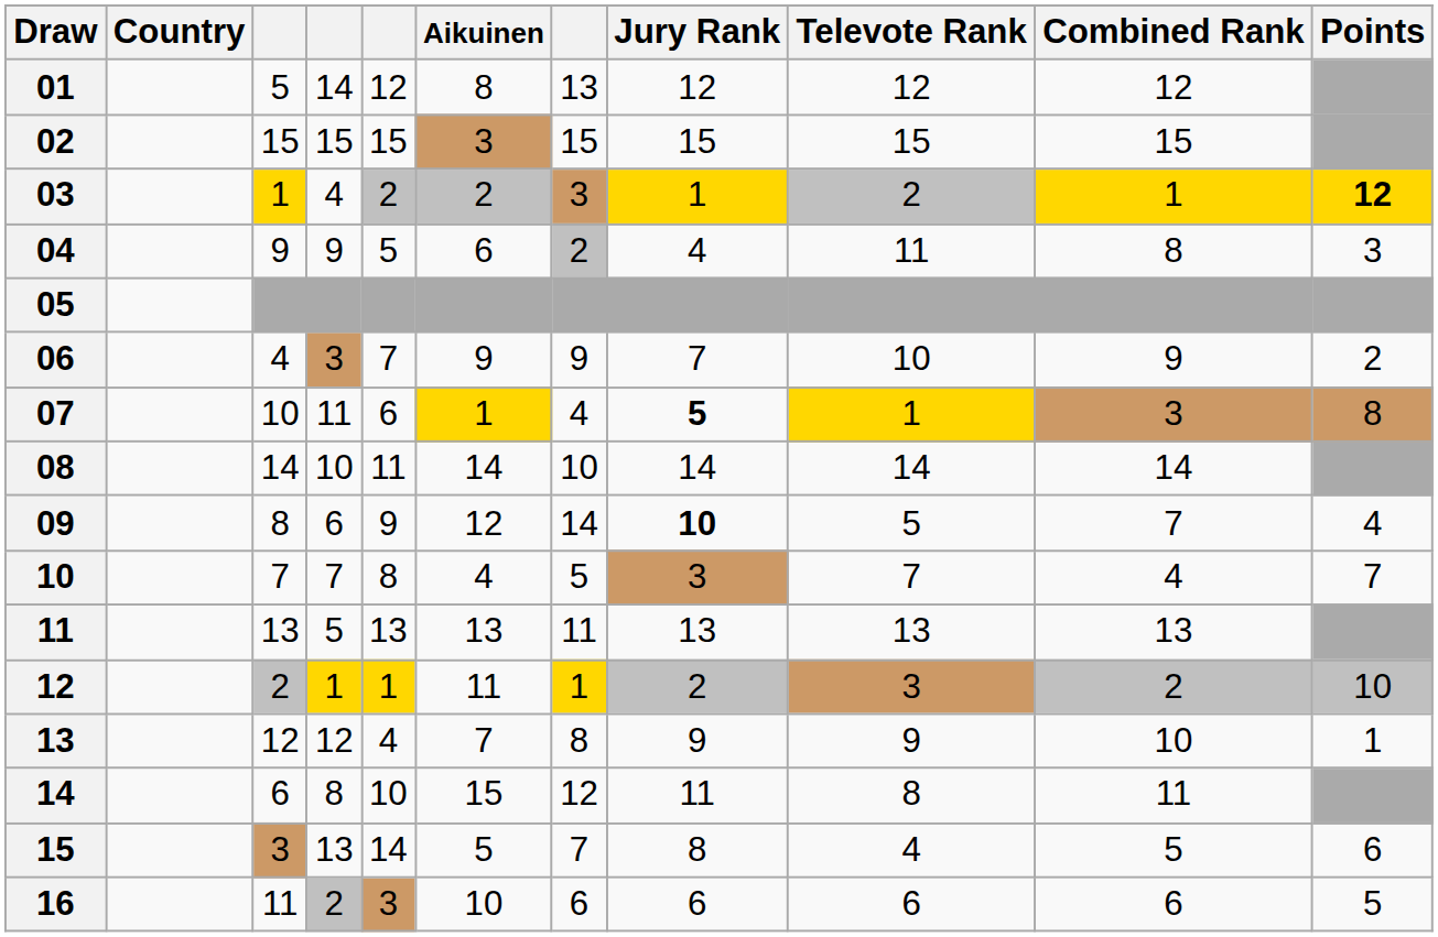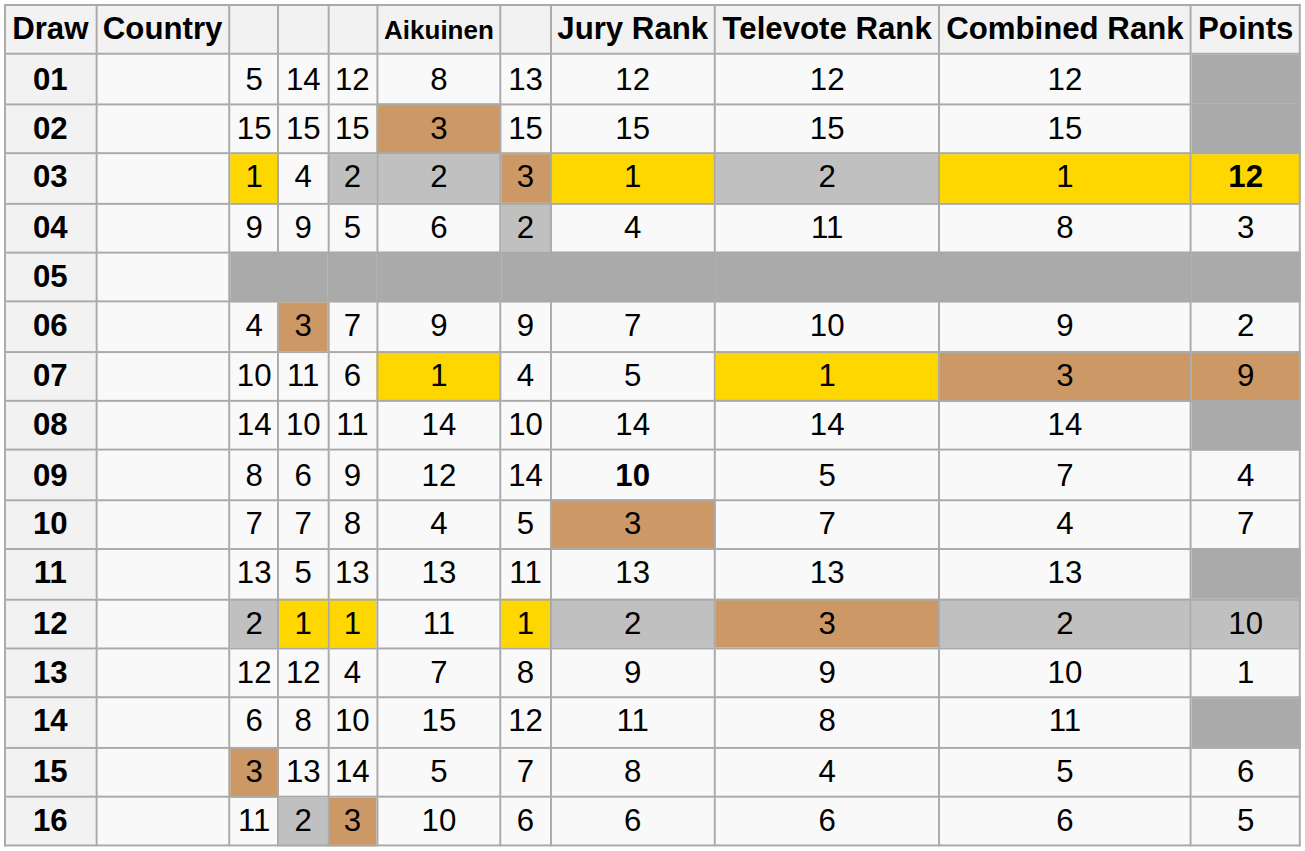 <table class="sortable wikitable collapsible plainrowheaders" style="text-align:center;">
 <tr>
 </tr>
 <tr>
 <th scope="col">Draw</th>
 <th scope="col">Country</th>
 <th scope="col"><small></small></th>
 <th scope="col"><small></small></th>
 <th scope="col"><small></small></th>
 <th scope="col"><small>Aikuinen</small></th>
 <th scope="col"><small></small></th>
 <th scope="col">Jury Rank</th>
 <th scope="col">Televote Rank</th>
 <th scope="col">Combined Rank</th>
 <th scope="col">Points</th>
 </tr>
 <tr>
 <th scope="row" style="text-align:center;">01</th>
 <td style="text-align:left;"></td>
 <td>5</td>
 <td>14</td>
 <td>12</td>
 <td>8</td>
 <td>13</td>
 <td>12</td>
 <td>12</td>
 <td>12</td>
 <td style="background:#AAAAAA;"></td>
 </tr>
 <tr>
 <th scope="row" style="text-align:center;">02</th>
 <td style="text-align:left;"></td>
 <td>15</td>
 <td>15</td>
 <td>15</td>
 <td style="background:#CC9966;">3</td>
 <td>15</td>
 <td>15</td>
 <td>15</td>
 <td>15</td>
 <td style="background:#AAAAAA;"></td>
 </tr>
 <tr>
 <th scope="row" style="text-align:center;">03</th>
 <td style="text-align:left;"></td>
 <td style="background:gold;">1</td>
 <td>4</td>
 <td style="background:silver;">2</td>
 <td style="background:silver;">2</td>
 <td style="background:#CC9966;">3</td>
 <td style="background:gold;">1</td>
 <td style="background:silver;">2</td>
 <td style="background:gold;">1</td>
 <td style="background:gold;"><strong>12</strong></td>
 </tr>
 <tr>
 <th scope="row" style="text-align:center;">04</th>
 <td style="text-align:left;"></td>
 <td>9</td>
 <td>9</td>
 <td>5</td>
 <td>6</td>
 <td style="background:silver;">2</td>
 <td>4</td>
 <td>11</td>
 <td>8</td>
 <td>3</td>
 </tr>
 <tr class="sortbottom">
 <th scope="row" style="text-align:center;">05</th>
 <td style="text-align:left;"></td>
 <td style="background:#AAAAAA;"></td>
 <td style="background:#AAAAAA;"></td>
 <td style="background:#AAAAAA;"></td>
 <td style="background:#AAAAAA;"></td>
 <td style="background:#AAAAAA;"></td>
 <td style="background:#AAAAAA;"></td>
 <td style="background:#AAAAAA;"></td>
 <td style="background:#AAAAAA;"></td>
 <td style="background:#AAAAAA;"></td>
 </tr>
 <tr>
 <th scope="row" style="text-align:center;">06</th>
 <td style="text-align:left;"></td>
 <td>4</td>
 <td style="background:#CC9966;">3</td>
 <td>7</td>
 <td>9</td>
 <td>9</td>
 <td>7</td>
 <td>10</td>
 <td>9</td>
 <td>2</td>
 </tr>
 <tr>
 <th scope="row" style="text-align:center;">07</th>
 <td style="text-align:left;"></td>
 <td>10</td>
 <td>11</td>
 <td>6</td>
 <td style="background:gold;">1</td>
 <td>4</td>
-<td><strong>5</strong></td>
+<td>5</td>
 <td style="background:gold;">1</td>
 <td style="background:#CC9966;">3</td>
-<td style="background:#CC9966;">8</td>
+<td style="background:#CC9966;">9</td>
 </tr>
 <tr>
 <th scope="row" style="text-align:center;">08</th>
 <td style="text-align:left;"></td>
 <td>14</td>
 <td>10</td>
 <td>11</td>
 <td>14</td>
 <td>10</td>
 <td>14</td>
 <td>14</td>
 <td>14</td>
 <td style="background:#AAAAAA;"></td>
 </tr>
 <tr>
 <th scope="row" style="text-align:center;">09</th>
 <td style="text-align:left;"></td>
 <td>8</td>
 <td>6</td>
 <td>9</td>
 <td>12</td>
 <td>14</td>
 <td><strong>10</strong></td>
 <td>5</td>
 <td>7</td>
 <td>4</td>
 </tr>
 <tr>
 <th scope="row" style="text-align:center;">10</th>
 <td style="text-align:left;"></td>
 <td>7</td>
 <td>7</td>
 <td>8</td>
 <td>4</td>
 <td>5</td>
 <td style="background:#CC9966;">3</td>
 <td>7</td>
 <td>4</td>
 <td>7</td>
 </tr>
 <tr>
 <th scope="row" style="text-align:center;">11</th>
 <td style="text-align:left;"></td>
 <td>13</td>
 <td>5</td>
 <td>13</td>
 <td>13</td>
 <td>11</td>
 <td>13</td>
 <td>13</td>
 <td>13</td>
 <td style="background:#AAAAAA;"></td>
 </tr>
 <tr>
 <th scope="row" style="text-align:center;">12</th>
 <td style="text-align:left;"></td>
 <td style="background:silver;">2</td>
 <td style="background:gold;">1</td>
 <td style="background:gold;">1</td>
 <td>11</td>
 <td style="background:gold;">1</td>
 <td style="background:silver;">2</td>
 <td style="background:#CC9966;">3</td>
 <td style="background:silver;">2</td>
 <td style="background:silver;">10</td>
 </tr>
 <tr>
 <th scope="row" style="text-align:center;">13</th>
 <td style="text-align:left;"></td>
 <td>12</td>
 <td>12</td>
 <td>4</td>
 <td>7</td>
 <td>8</td>
 <td>9</td>
 <td>9</td>
 <td>10</td>
 <td>1</td>
 </tr>
 <tr>
 <th scope="row" style="text-align:center;">14</th>
 <td style="text-align:left;"></td>
 <td>6</td>
 <td>8</td>
 <td>10</td>
 <td>15</td>
 <td>12</td>
 <td>11</td>
 <td>8</td>
 <td>11</td>
 <td style="background:#AAAAAA;"></td>
 </tr>
 <tr>
 <th scope="row" style="text-align:center;">15</th>
 <td style="text-align:left;"></td>
 <td style="background:#CC9966;">3</td>
 <td>13</td>
 <td>14</td>
 <td>5</td>
 <td>7</td>
 <td>8</td>
 <td>4</td>
 <td>5</td>
 <td>6</td>
 </tr>
 <tr>
 <th scope="row" style="text-align:center;">16</th>
 <td style="text-align:left;"></td>
 <td>11</td>
 <td style="background:silver;">2</td>
 <td style="background:#CC9966;">3</td>
 <td>10</td>
 <td>6</td>
 <td>6</td>
 <td>6</td>
 <td>6</td>
 <td>5</td>
 </tr>
 </table>
